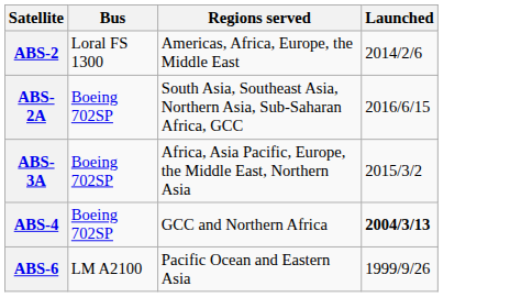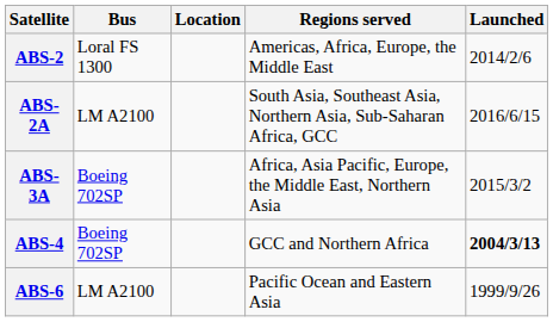 <table class="wikitable sortable" style="font-size:97%;">
 <tr>
 <th width="50px">Satellite</th>
 <th width="80px">Bus</th>
+<th width="20px">Location</th>
 <th width="190px">Regions served</th>
 <th width="50px">Launched</th>
 </tr>
 <tr>
 <th><a href='#'>ABS-2</a></th>
 <td>Loral FS 1300</td>
+<td></td>
 <td>Americas, Africa, Europe, the Middle East</td>
 <td>2014/2/6</td>
 </tr>
 <tr>
 <th><a href='#'>ABS-2A</a></th>
-<td><a href='#'>Boeing 702SP</a></td>
+<td>LM A2100</td>
+<td></td>
 <td>South Asia, Southeast Asia, Northern Asia, Sub-Saharan Africa, GCC</td>
 <td>2016/6/15</td>
 </tr>
 <tr>
 <th><a href='#'>ABS-3A</a></th>
 <td><a href='#'>Boeing 702SP</a></td>
+<td></td>
 <td>Africa, Asia Pacific, Europe, the Middle East, Northern Asia</td>
 <td>2015/3/2</td>
 </tr>
 <tr>
 <th><a href='#'>ABS-4</a></th>
 <td><a href='#'>Boeing 702SP</a></td>
+<td></td>
 <td>GCC and Northern Africa</td>
 <td><strong>2004/3/13</strong></td>
 </tr>
 <tr>
 <th><a href='#'>ABS-6</a></th>
 <td>LM A2100</td>
+<td></td>
 <td>Pacific Ocean and Eastern Asia</td>
 <td>1999/9/26</td>
 </tr>
 </table>
